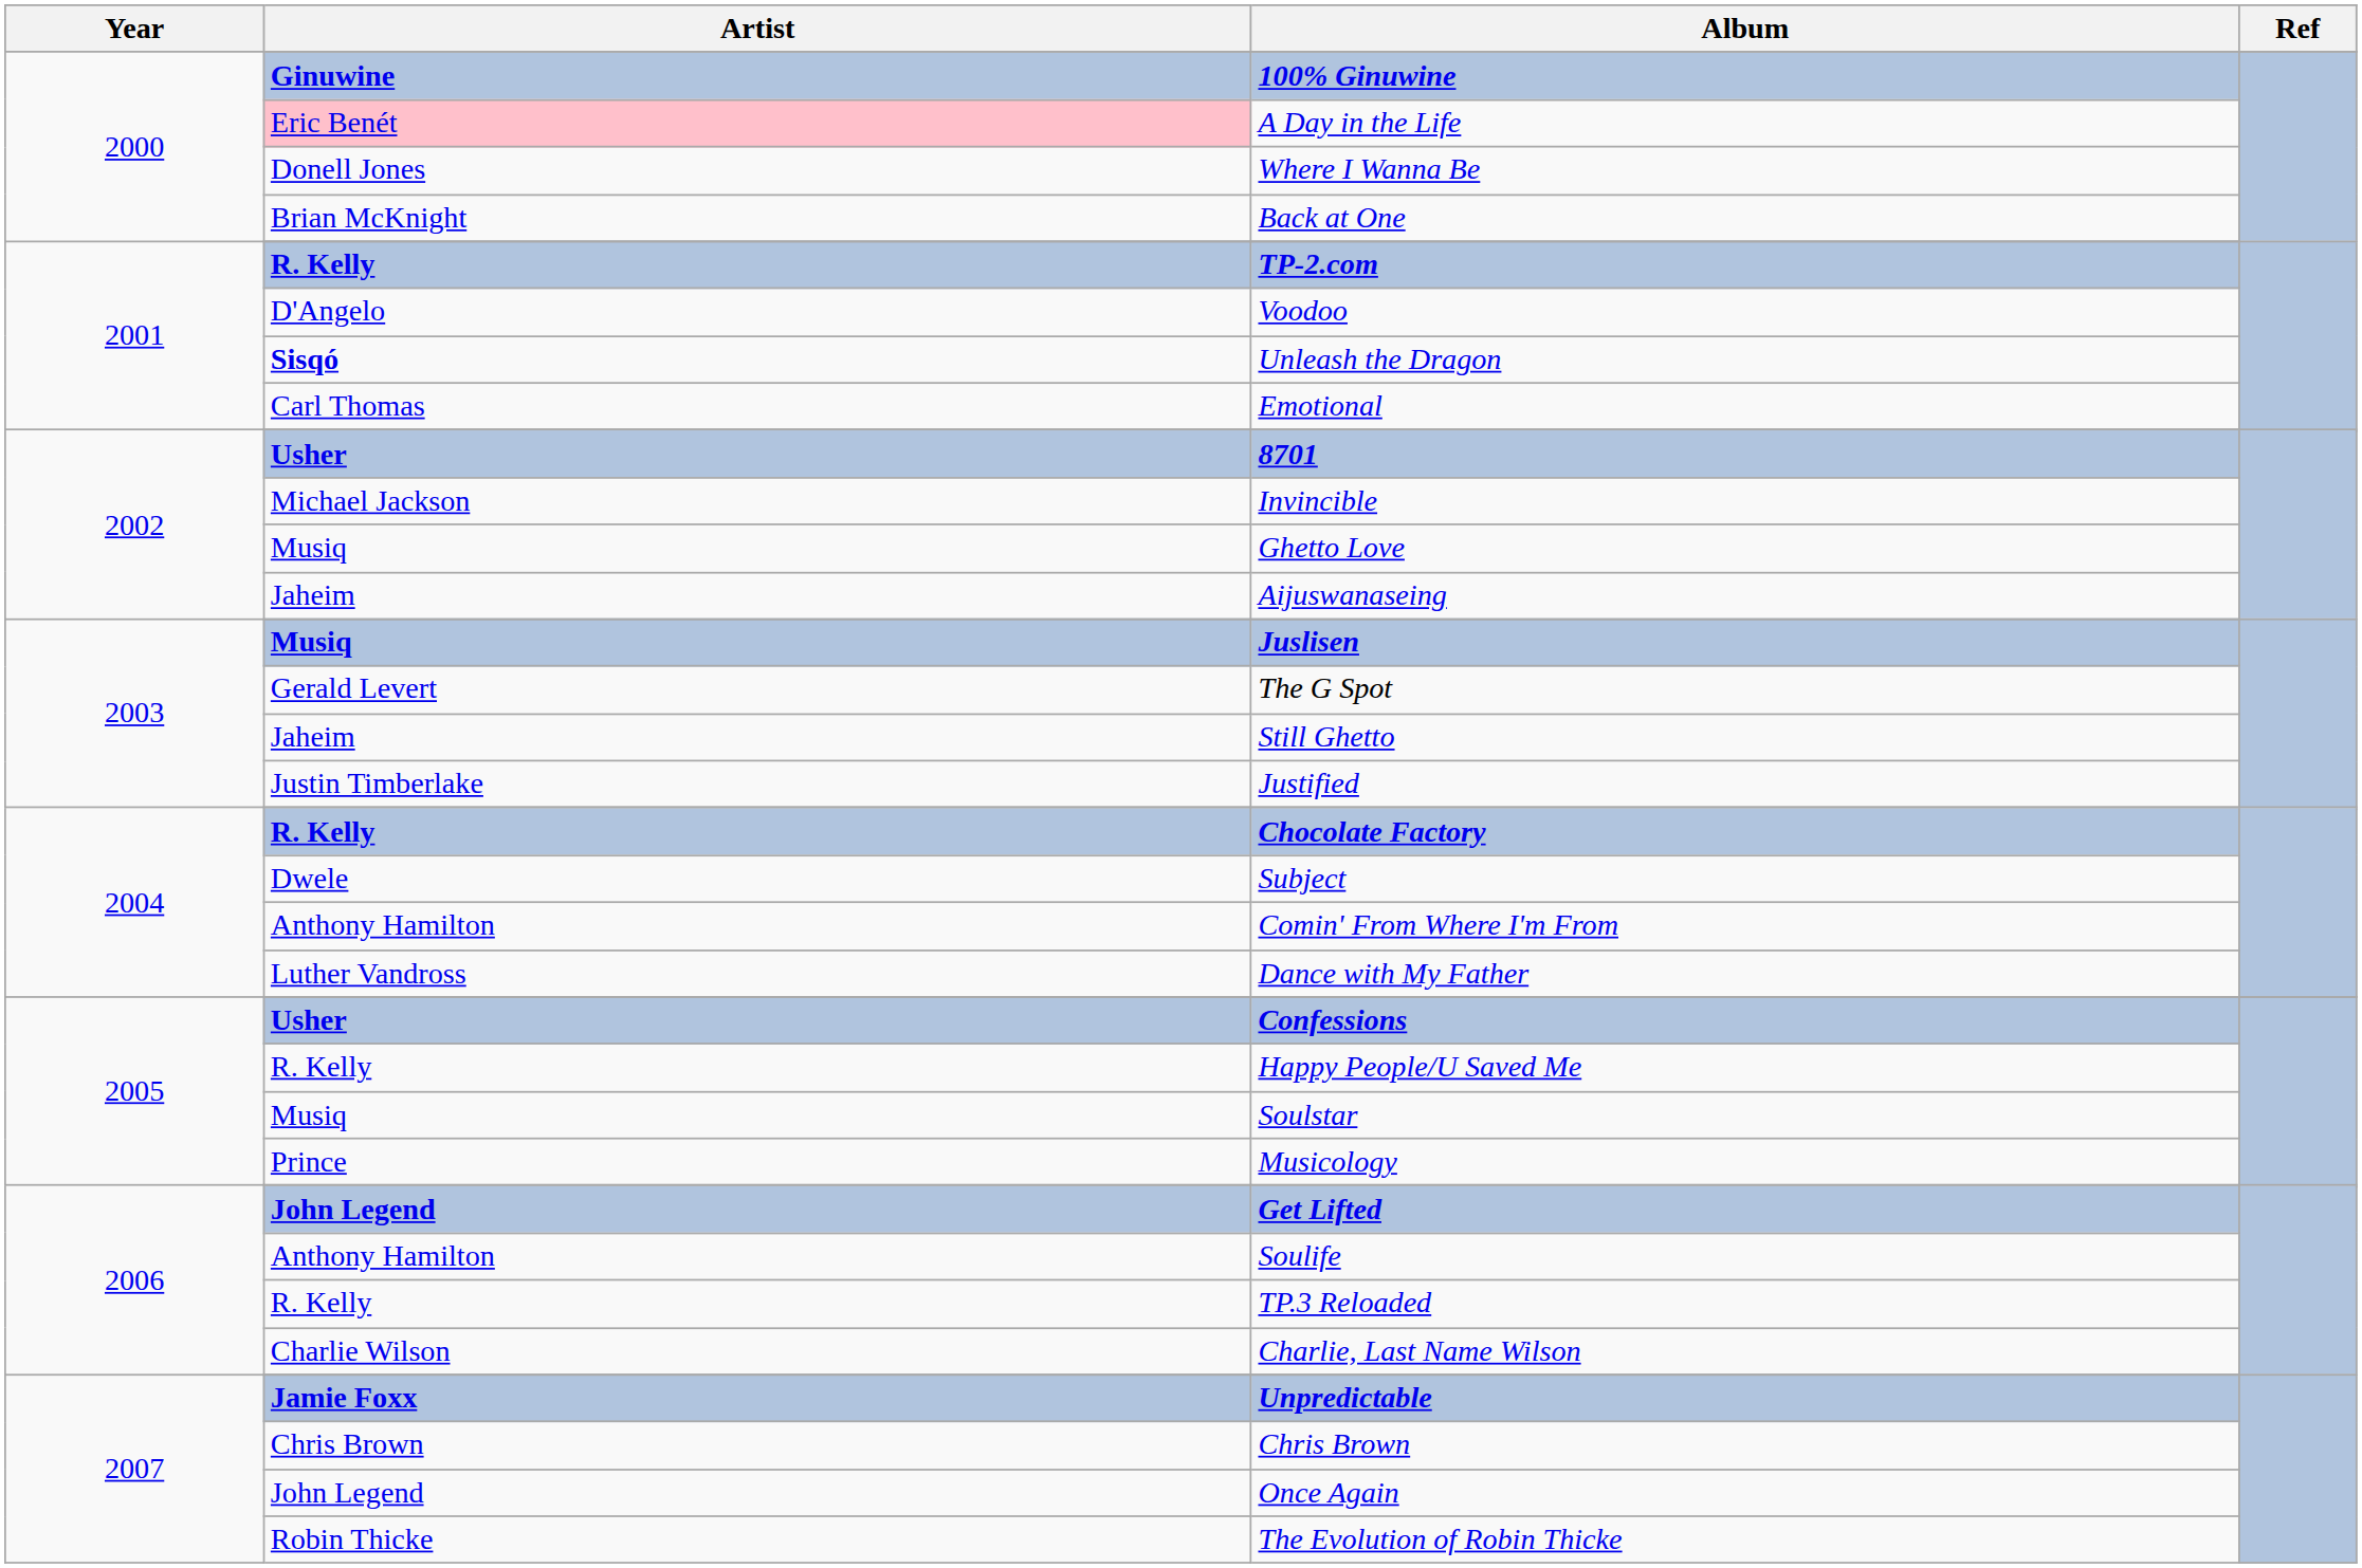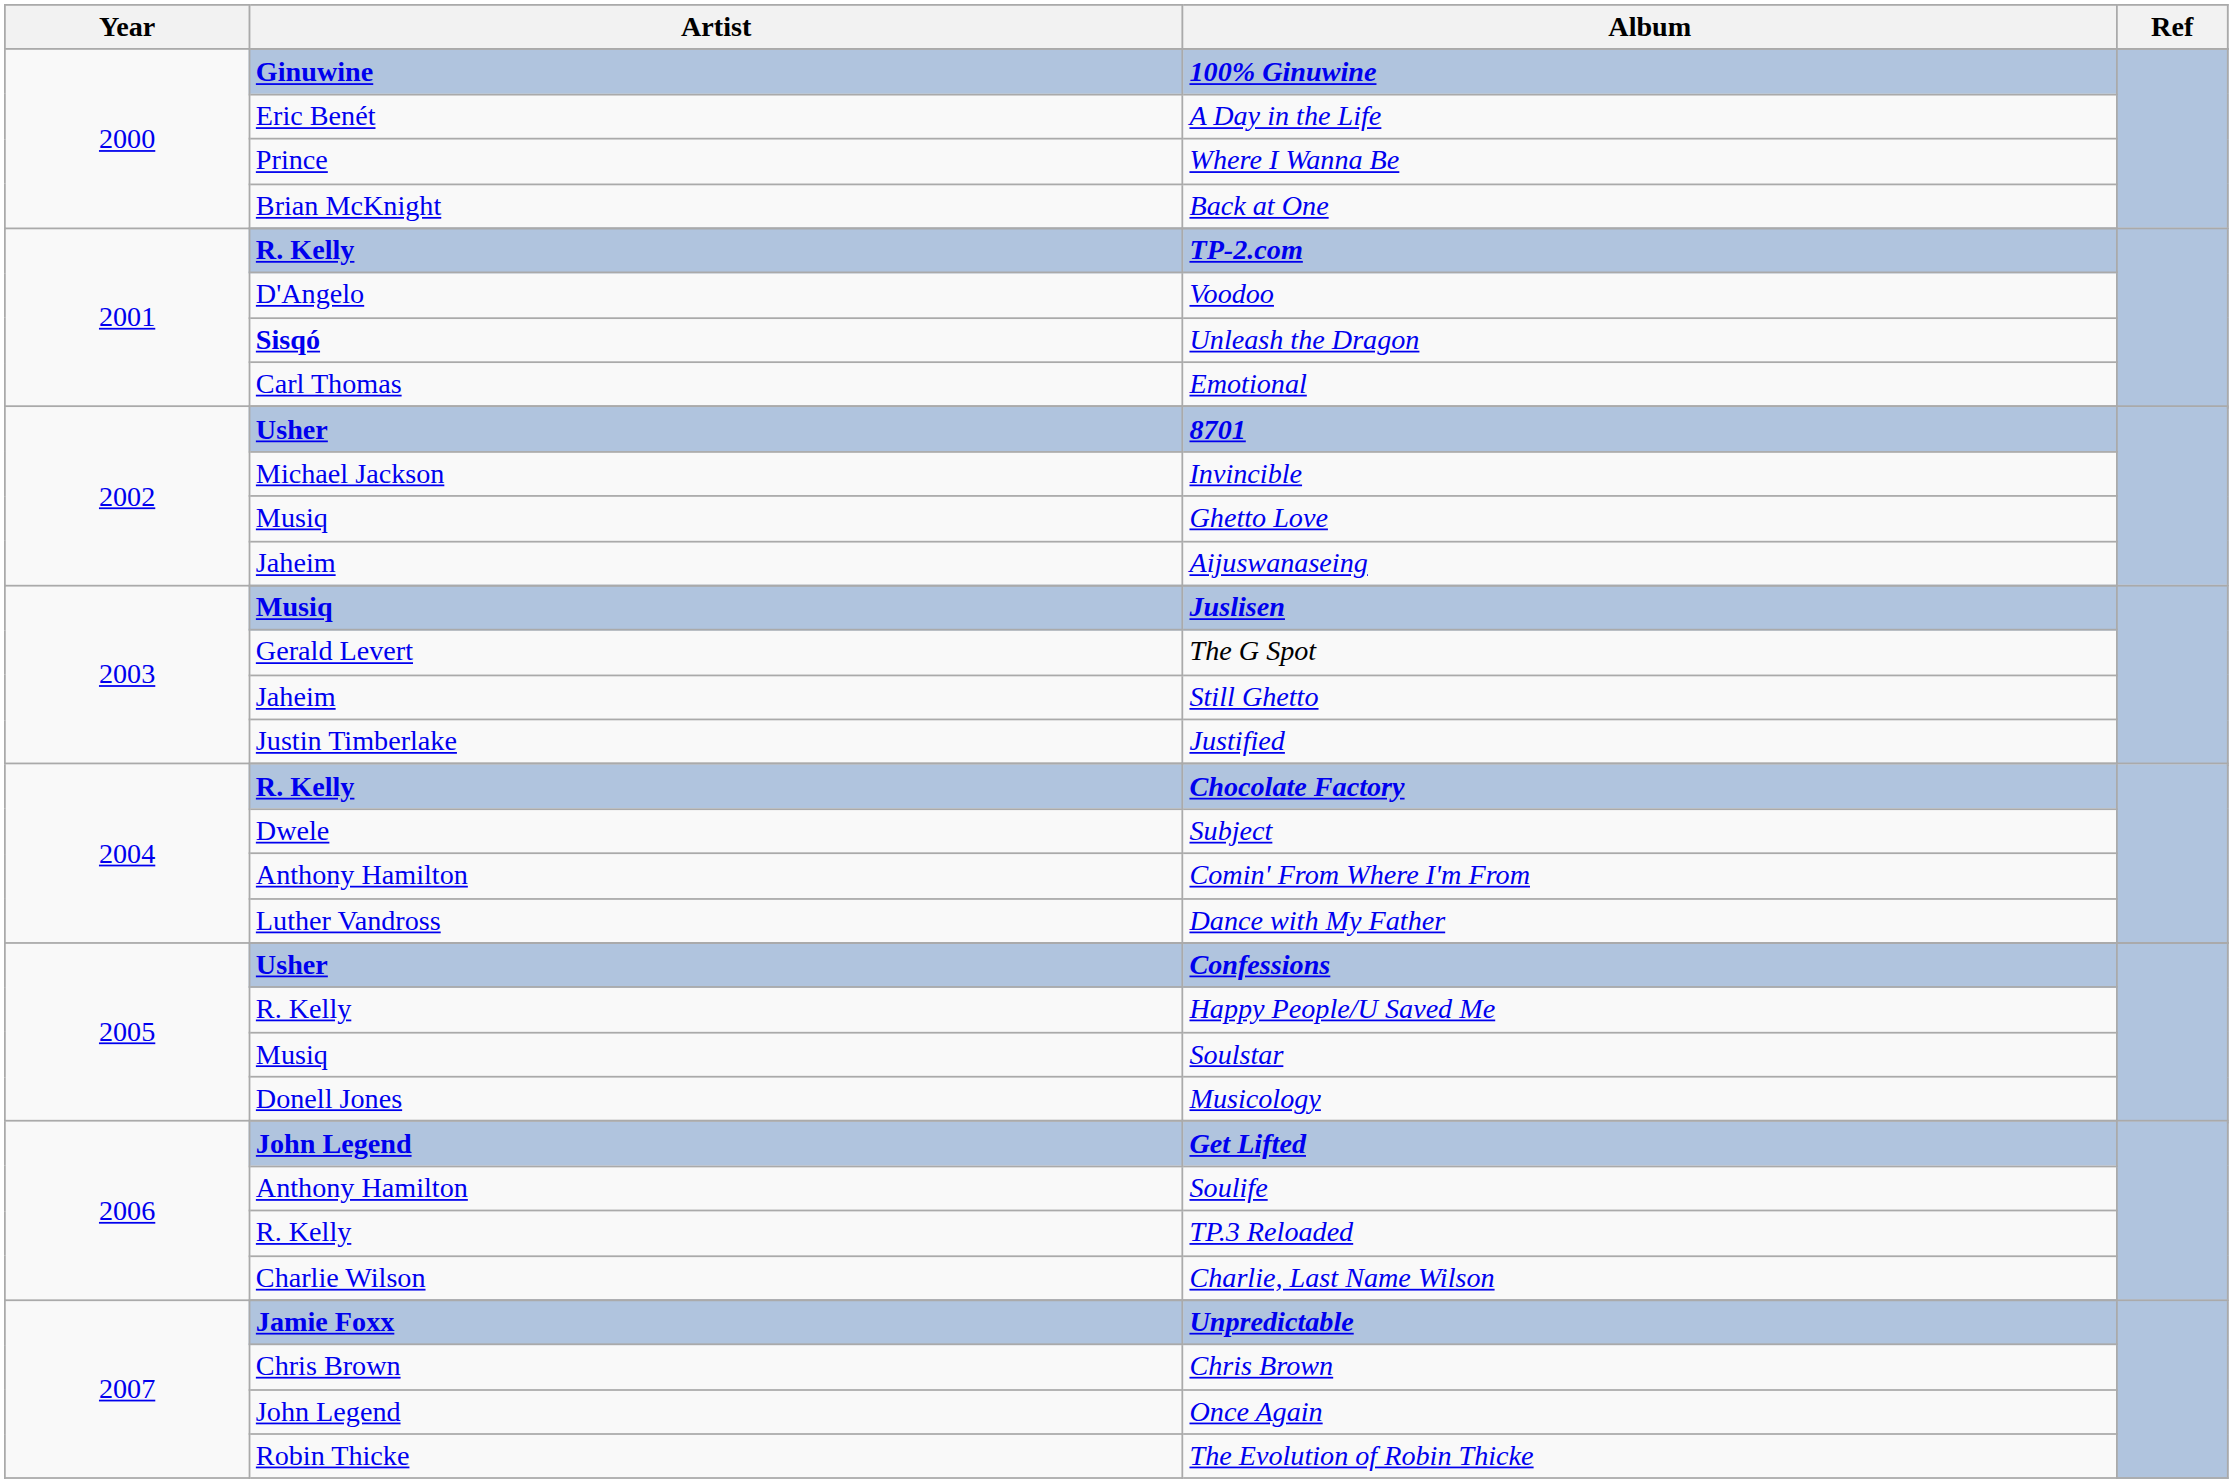 <table class="wikitable" style="width:100%;">
 <tr style="background:#bebebe;">
 <th style="width:11%;">Year</th>
 <th style="width:42%;">Artist</th>
 <th style="width:42%;">Album</th>
 <th style="width:5%;">Ref</th>
 </tr>
 <tr>
 <td rowspan="5" align="center"><a href='#'>2000</a></td>
 </tr>
 <tr style="background:#B0C4DE">
 <td><strong><a href='#'>Ginuwine</a></strong></td>
 <td><strong><em><a href='#'>100% Ginuwine</a></em></strong></td>
 <td rowspan="5" align="center"></td>
 </tr>
 <tr>
-<td style="background: pink;"><a href='#'>Eric Benét</a></td>
+<td><a href='#'>Eric Benét</a></td>
 <td><em><a href='#'>A Day in the Life</a></em></td>
 </tr>
 <tr>
-<td><a href='#'>Donell Jones</a></td>
+<td><a href='#'>Prince</a></td>
 <td><em><a href='#'>Where I Wanna Be</a></em></td>
 </tr>
 <tr>
 <td><a href='#'>Brian McKnight</a></td>
 <td><em><a href='#'>Back at One</a></em></td>
 </tr>
 <tr>
 <td rowspan="5" align="center"><a href='#'>2001</a></td>
 </tr>
 <tr style="background:#B0C4DE">
 <td><strong><a href='#'>R. Kelly</a></strong></td>
 <td><strong><em><a href='#'>TP-2.com</a></em></strong></td>
 <td rowspan="5" align="center"></td>
 </tr>
 <tr>
 <td><a href='#'>D'Angelo</a></td>
 <td><em><a href='#'>Voodoo</a></em></td>
 </tr>
 <tr>
 <td><strong><a href='#'>Sisqó</a></strong></td>
 <td><em><a href='#'>Unleash the Dragon</a></em></td>
 </tr>
 <tr>
 <td><a href='#'>Carl Thomas</a></td>
 <td><em><a href='#'>Emotional</a></em></td>
 </tr>
 <tr>
 <td rowspan="5" align="center"><a href='#'>2002</a></td>
 </tr>
 <tr style="background:#B0C4DE">
 <td><strong><a href='#'>Usher</a></strong></td>
 <td><strong><em><a href='#'>8701</a></em></strong></td>
 <td rowspan="5" align="center"></td>
 </tr>
 <tr>
 <td><a href='#'>Michael Jackson</a></td>
 <td><em><a href='#'>Invincible</a></em></td>
 </tr>
 <tr>
 <td><a href='#'>Musiq</a></td>
 <td><em><a href='#'>Ghetto Love</a></em></td>
 </tr>
 <tr>
 <td><a href='#'>Jaheim</a></td>
 <td><em><a href='#'>Aijuswanaseing</a></em></td>
 </tr>
 <tr>
 <td rowspan="5" align="center"><a href='#'>2003</a></td>
 </tr>
 <tr style="background:#B0C4DE">
 <td><strong><a href='#'>Musiq</a></strong></td>
 <td><strong><em><a href='#'>Juslisen</a></em></strong></td>
 <td rowspan="5" align="center"></td>
 </tr>
 <tr>
 <td><a href='#'>Gerald Levert</a></td>
 <td><em>The G Spot</em></td>
 </tr>
 <tr>
 <td><a href='#'>Jaheim</a></td>
 <td><em><a href='#'>Still Ghetto</a></em></td>
 </tr>
 <tr>
 <td><a href='#'>Justin Timberlake</a></td>
 <td><em><a href='#'>Justified</a></em></td>
 </tr>
 <tr>
 <td rowspan="5" align="center"><a href='#'>2004</a></td>
 </tr>
 <tr style="background:#B0C4DE">
 <td><strong><a href='#'>R. Kelly</a></strong></td>
 <td><strong><em><a href='#'>Chocolate Factory</a></em></strong></td>
 <td rowspan="4" align="center"></td>
 </tr>
 <tr>
 <td><a href='#'>Dwele</a></td>
 <td><em><a href='#'>Subject</a></em></td>
 </tr>
 <tr>
 <td><a href='#'>Anthony Hamilton</a></td>
 <td><em><a href='#'>Comin' From Where I'm From</a></em></td>
 </tr>
 <tr>
 <td><a href='#'>Luther Vandross</a></td>
 <td><em><a href='#'>Dance with My Father</a></em></td>
 </tr>
 <tr>
 <td rowspan="5" align="center"><a href='#'>2005</a></td>
 </tr>
 <tr style="background:#B0C4DE">
 <td><strong><a href='#'>Usher</a></strong></td>
 <td><strong><em><a href='#'>Confessions</a></em></strong></td>
 <td rowspan="5" align="center"></td>
 </tr>
 <tr>
 <td><a href='#'>R. Kelly</a></td>
 <td><em><a href='#'>Happy People/U Saved Me</a></em></td>
 </tr>
 <tr>
 <td><a href='#'>Musiq</a></td>
 <td><em><a href='#'>Soulstar</a></em></td>
 </tr>
 <tr>
-<td><a href='#'>Prince</a></td>
+<td><a href='#'>Donell Jones</a></td>
 <td><em><a href='#'>Musicology</a></em></td>
 </tr>
 <tr>
 <td rowspan="5" align="center"><a href='#'>2006</a></td>
 </tr>
 <tr style="background:#B0C4DE">
 <td><strong><a href='#'>John Legend</a></strong></td>
 <td><strong><em><a href='#'>Get Lifted</a></em></strong></td>
 <td rowspan="5" align="center"></td>
 </tr>
 <tr>
 <td><a href='#'>Anthony Hamilton</a></td>
 <td><em><a href='#'>Soulife</a></em></td>
 </tr>
 <tr>
 <td><a href='#'>R. Kelly</a></td>
 <td><em><a href='#'>TP.3 Reloaded</a></em></td>
 </tr>
 <tr>
 <td><a href='#'>Charlie Wilson</a></td>
 <td><em><a href='#'>Charlie, Last Name Wilson</a></em></td>
 </tr>
 <tr>
 <td rowspan="5" align="center"><a href='#'>2007</a></td>
 </tr>
 <tr style="background:#B0C4DE">
 <td><strong><a href='#'>Jamie Foxx</a></strong></td>
 <td><strong><em><a href='#'>Unpredictable</a></em></strong></td>
 <td rowspan="4" align="center"></td>
 </tr>
 <tr>
 <td><a href='#'>Chris Brown</a></td>
 <td><em><a href='#'>Chris Brown</a></em></td>
 </tr>
 <tr>
 <td><a href='#'>John Legend</a></td>
 <td><em><a href='#'>Once Again</a></em></td>
 </tr>
 <tr>
 <td><a href='#'>Robin Thicke</a></td>
 <td><em><a href='#'>The Evolution of Robin Thicke</a></em></td>
 </tr>
 </table>
